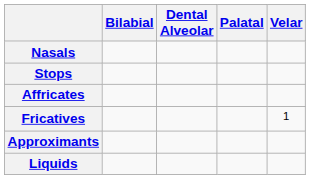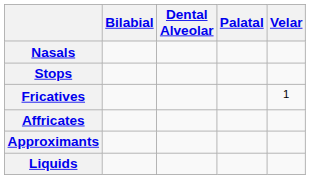 <table class="wikitable">
 <tr>
 <th> </th>
 <th><a href='#'>Bilabial</a></th>
 <th><a href='#'>Dental</a><br><a href='#'>Alveolar</a></th>
 <th><a href='#'>Palatal</a></th>
 <th><a href='#'>Velar</a></th>
 </tr>
 <tr align=center>
 <th><a href='#'>Nasals</a></th>
 <td></td>
 <td></td>
 <td></td>
 <td></td>
 </tr>
 <tr align=center>
 <th><a href='#'>Stops</a></th>
 <td></td>
 <td></td>
 <td></td>
 <td></td>
 </tr>
 <tr align=center>
+<th><a href='#'>Fricatives</a></th>
+<td></td>
+<td></td>
+<td></td>
+<td><sup>1</sup></td>
+</tr>
+<tr align=center>
 <th><a href='#'>Affricates</a></th>
 <td></td>
 <td></td>
 <td></td>
 <td></td>
-</tr>
-<tr align=center>
-<th><a href='#'>Fricatives</a></th>
-<td></td>
-<td></td>
-<td></td>
-<td><sup>1</sup></td>
 </tr>
 <tr align=center>
 <th><a href='#'>Approximants</a></th>
 <td></td>
 <td></td>
 <td></td>
 <td></td>
 </tr>
 <tr align=center>
 <th><a href='#'>Liquids</a></th>
 <td></td>
 <td></td>
 <td></td>
 <td></td>
 </tr>
 </table>
